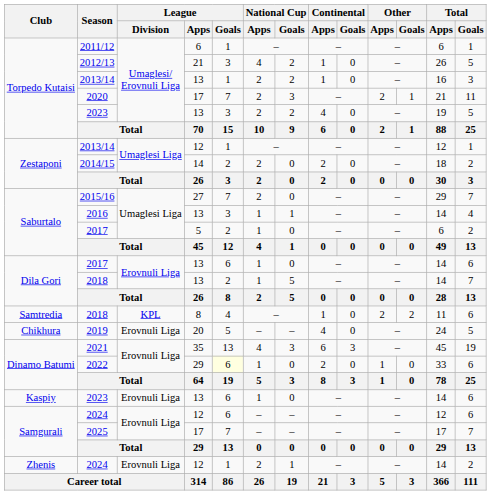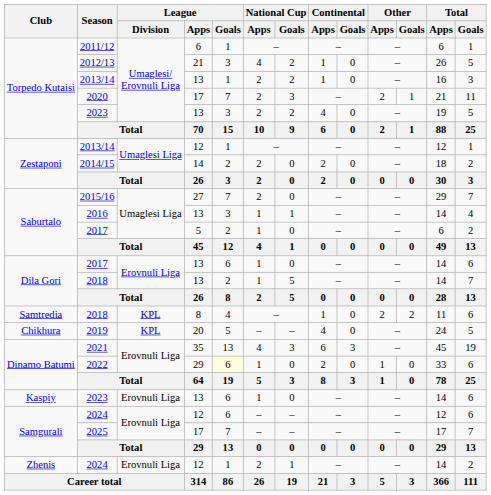 <table class="wikitable" style="text-align: center;">
 <tr>
 <th rowspan="2">Club</th>
 <th rowspan="2">Season</th>
 <th colspan="3">League</th>
 <th colspan="2">National Cup</th>
 <th colspan="2">Continental</th>
 <th colspan="2">Other</th>
 <th colspan="2">Total</th>
 </tr>
 <tr>
 <th>Division</th>
 <th>Apps</th>
 <th>Goals</th>
 <th>Apps</th>
 <th>Goals</th>
 <th>Apps</th>
 <th>Goals</th>
 <th>Apps</th>
 <th>Goals</th>
 <th>Apps</th>
 <th>Goals</th>
 </tr>
 <tr>
 <td rowspan="6" valign="center"><a href='#'>Torpedo Kutaisi</a></td>
 <td><a href='#'>2011/12</a></td>
 <td rowspan="5"><a href='#'>Umaglesi/<br>Erovnuli Liga</a></td>
 <td>6</td>
 <td>1</td>
 <td colspan="2">–</td>
 <td colspan="2">–</td>
 <td colspan="2">–</td>
 <td>6</td>
 <td>1</td>
 </tr>
 <tr>
 <td><a href='#'>2012/13</a></td>
 <td>21</td>
 <td>3</td>
 <td>4</td>
 <td>2</td>
 <td>1</td>
 <td>0</td>
 <td colspan="2">–</td>
 <td>26</td>
 <td>5</td>
 </tr>
 <tr>
 <td><a href='#'>2013/14</a></td>
 <td>13</td>
 <td>1</td>
 <td>2</td>
 <td>2</td>
 <td>1</td>
 <td>0</td>
 <td colspan="2">–</td>
 <td>16</td>
 <td>3</td>
 </tr>
 <tr>
 <td><a href='#'>2020</a></td>
 <td>17</td>
 <td>7</td>
 <td>2</td>
 <td>3</td>
 <td colspan="2">–</td>
 <td>2</td>
 <td>1</td>
 <td>21</td>
 <td>11</td>
 </tr>
 <tr>
 <td><a href='#'>2023</a></td>
 <td>13</td>
 <td>3</td>
 <td>2</td>
 <td>2</td>
 <td>4</td>
 <td>0</td>
 <td colspan="2">–</td>
 <td>19</td>
 <td>5</td>
 </tr>
 <tr>
 <th colspan="2">Total</th>
 <th>70</th>
 <th>15</th>
 <th>10</th>
 <th>9</th>
 <th>6</th>
 <th>0</th>
 <th>2</th>
 <th>1</th>
 <th>88</th>
 <th>25</th>
 </tr>
 <tr>
 <td rowspan="3"><a href='#'>Zestaponi</a></td>
 <td><a href='#'>2013/14</a></td>
 <td rowspan="2"><a href='#'>Umaglesi Liga</a></td>
 <td>12</td>
 <td>1</td>
 <td colspan="2">–</td>
 <td colspan="2">–</td>
 <td colspan="2">–</td>
 <td>12</td>
 <td>1</td>
 </tr>
 <tr>
 <td><a href='#'>2014/15</a></td>
 <td>14</td>
 <td>2</td>
 <td>2</td>
 <td>0</td>
 <td>2</td>
 <td>0</td>
 <td colspan="2">–</td>
 <td>18</td>
 <td>2</td>
 </tr>
 <tr>
 <th colspan="2">Total</th>
 <th>26</th>
 <th>3</th>
 <th>2</th>
 <th>0</th>
 <th>2</th>
 <th>0</th>
 <th>0</th>
 <th>0</th>
 <th>30</th>
 <th>3</th>
 </tr>
 <tr>
 <td rowspan="4"><a href='#'>Saburtalo</a></td>
 <td><a href='#'>2015/16</a></td>
 <td rowspan="3">Umaglesi Liga</td>
 <td>27</td>
 <td>7</td>
 <td>2</td>
 <td>0</td>
 <td colspan="2">–</td>
 <td colspan="2">–</td>
 <td>29</td>
 <td>7</td>
 </tr>
 <tr>
 <td><a href='#'>2016</a></td>
 <td>13</td>
 <td>3</td>
 <td>1</td>
 <td>1</td>
 <td colspan="2">–</td>
 <td colspan="2">–</td>
 <td>14</td>
 <td>4</td>
 </tr>
 <tr>
 <td><a href='#'>2017</a></td>
 <td>5</td>
 <td>2</td>
 <td>1</td>
 <td>0</td>
 <td colspan="2">–</td>
 <td colspan="2">–</td>
 <td>6</td>
 <td>2</td>
 </tr>
 <tr>
 <th colspan="2">Total</th>
 <th>45</th>
 <th>12</th>
 <th>4</th>
 <th>1</th>
 <th>0</th>
 <th>0</th>
 <th>0</th>
 <th>0</th>
 <th>49</th>
 <th>13</th>
 </tr>
 <tr>
 <td rowspan="3"><a href='#'>Dila Gori</a></td>
 <td><a href='#'>2017</a></td>
 <td rowspan="2"><a href='#'>Erovnuli Liga</a></td>
 <td>13</td>
 <td>6</td>
 <td>1</td>
 <td>0</td>
 <td colspan="2">–</td>
 <td colspan="2">–</td>
 <td>14</td>
 <td>6</td>
 </tr>
 <tr>
 <td><a href='#'>2018</a></td>
 <td>13</td>
 <td>2</td>
 <td>1</td>
 <td>5</td>
 <td colspan="2">–</td>
 <td colspan="2">–</td>
 <td>14</td>
 <td>7</td>
 </tr>
 <tr>
 <th colspan="2">Total</th>
 <th>26</th>
 <th>8</th>
 <th>2</th>
 <th>5</th>
 <th>0</th>
 <th>0</th>
 <th>0</th>
 <th>0</th>
 <th>28</th>
 <th>13</th>
 </tr>
 <tr>
 <td><a href='#'>Samtredia</a></td>
 <td><a href='#'>2018</a></td>
 <td><a href='#'>KPL</a></td>
 <td>8</td>
 <td>4</td>
 <td colspan="2">–</td>
 <td>1</td>
 <td>0</td>
 <td>2</td>
 <td>2</td>
 <td>11</td>
 <td>6</td>
 </tr>
 <tr>
 <td><a href='#'>Chikhura</a></td>
 <td><a href='#'>2019</a></td>
-<td>Erovnuli Liga</td>
+<td><a href='#'>KPL</a></td>
 <td>20</td>
 <td>5</td>
 <td>–</td>
 <td>–</td>
 <td>4</td>
 <td>0</td>
 <td colspan="2">–</td>
 <td>24</td>
 <td>5</td>
 </tr>
 <tr>
 <td rowspan="3"><a href='#'>Dinamo Batumi</a></td>
 <td><a href='#'>2021</a></td>
 <td rowspan="2">Erovnuli Liga</td>
 <td>35</td>
 <td>13</td>
 <td>4</td>
 <td>3</td>
 <td>6</td>
 <td>3</td>
 <td colspan="2">–</td>
 <td>45</td>
 <td>19</td>
 </tr>
 <tr>
 <td><a href='#'>2022</a></td>
 <td>29</td>
 <td style="background: lightyellow;">6</td>
 <td>1</td>
 <td>0</td>
 <td>2</td>
 <td>0</td>
 <td>1</td>
 <td>0</td>
 <td>33</td>
 <td>6</td>
 </tr>
 <tr>
 <th colspan="2">Total</th>
 <th>64</th>
 <th>19</th>
 <th>5</th>
 <th>3</th>
 <th>8</th>
 <th>3</th>
 <th>1</th>
 <th>0</th>
 <th>78</th>
 <th>25</th>
 </tr>
 <tr>
 <td><a href='#'>Kaspiy</a></td>
 <td><a href='#'>2023</a></td>
 <td>Erovnuli Liga</td>
 <td>13</td>
 <td>6</td>
 <td>1</td>
 <td>0</td>
 <td colspan="2">–</td>
 <td colspan="2">–</td>
 <td>14</td>
 <td>6</td>
 </tr>
 <tr>
 <td rowspan="3"><a href='#'>Samgurali</a></td>
 <td><a href='#'>2024</a></td>
 <td rowspan="2">Erovnuli Liga</td>
 <td>12</td>
 <td>6</td>
 <td>–</td>
 <td>–</td>
 <td colspan="2">–</td>
 <td colspan="2">–</td>
 <td>12</td>
 <td>6</td>
 </tr>
 <tr>
 <td><a href='#'>2025</a></td>
 <td>17</td>
 <td>7</td>
 <td>–</td>
 <td>–</td>
 <td colspan="2">–</td>
 <td colspan="2">–</td>
 <td>17</td>
 <td>7</td>
 </tr>
 <tr>
 <th colspan="2">Total</th>
 <th>29</th>
 <th>13</th>
 <th>0</th>
 <th>0</th>
 <th>0</th>
 <th>0</th>
 <th>0</th>
 <th>0</th>
 <th>29</th>
 <th>13</th>
 </tr>
 <tr>
 <td><a href='#'>Zhenis</a></td>
 <td><a href='#'>2024</a></td>
 <td>Erovnuli Liga</td>
 <td>12</td>
 <td>1</td>
 <td>2</td>
 <td>1</td>
 <td colspan="2">–</td>
 <td colspan="2">–</td>
 <td>14</td>
 <td>2</td>
 </tr>
 <tr>
 <th colspan="3">Career total</th>
 <th>314</th>
 <th>86</th>
 <th>26</th>
 <th>19</th>
 <th>21</th>
 <th>3</th>
 <th>5</th>
 <th>3</th>
 <th>366</th>
 <th>111</th>
 </tr>
 </table>
